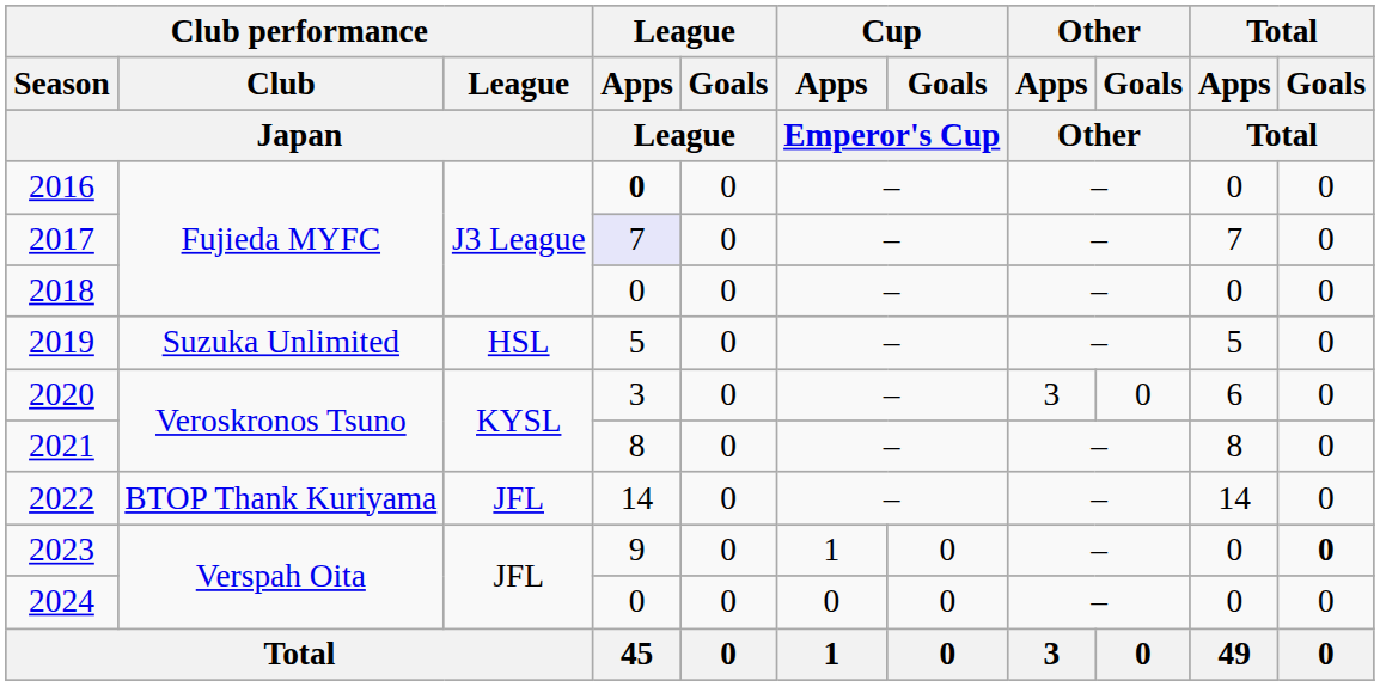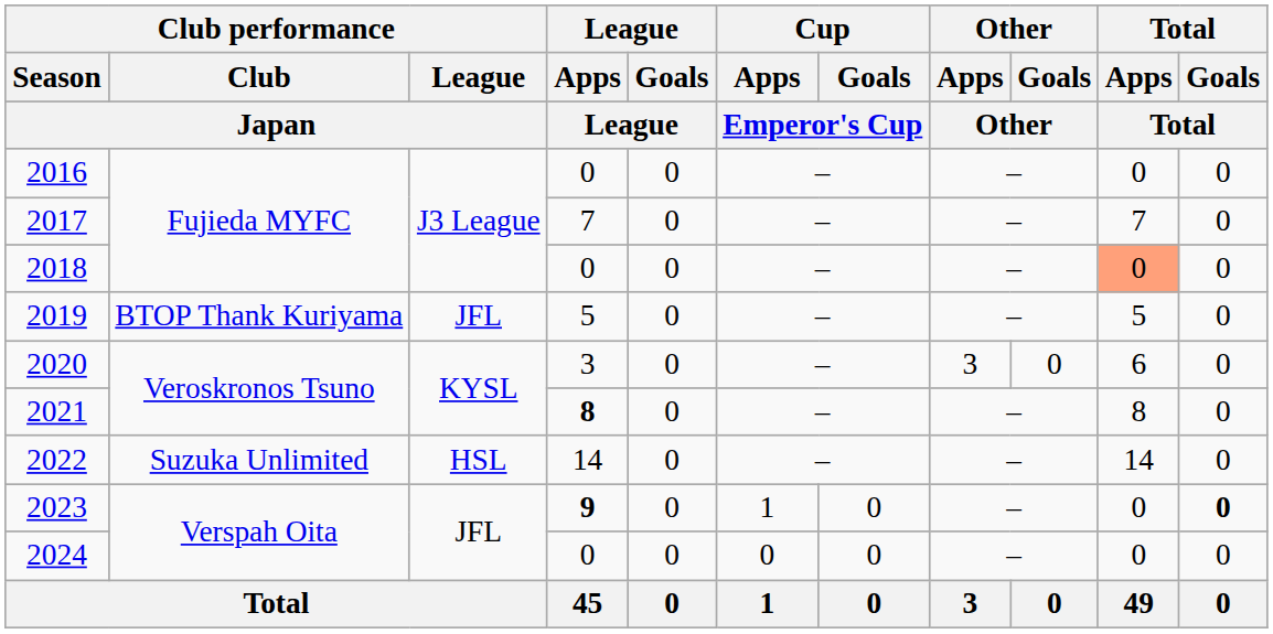 <table class="wikitable" style="text-align:center;">
 <tr>
 <th colspan=3>Club performance</th>
 <th colspan=2>League</th>
 <th colspan=2>Cup</th>
 <th colspan=2>Other</th>
 <th colspan=2>Total</th>
 </tr>
 <tr>
 <th>Season</th>
 <th>Club</th>
 <th>League</th>
 <th>Apps</th>
 <th>Goals</th>
 <th>Apps</th>
 <th>Goals</th>
 <th>Apps</th>
 <th>Goals</th>
 <th>Apps</th>
 <th>Goals</th>
 </tr>
 <tr>
 <th colspan=3>Japan</th>
 <th colspan=2>League</th>
 <th colspan=2><a href='#'>Emperor's Cup</a></th>
 <th colspan=2>Other</th>
 <th colspan=2>Total</th>
 </tr>
 <tr>
 <td><a href='#'>2016</a></td>
 <td rowspan="3"><a href='#'>Fujieda MYFC</a></td>
 <td rowspan="3"><a href='#'>J3 League</a></td>
-<td><strong>0</strong></td>
+<td>0</td>
 <td>0</td>
 <td colspan="2">–</td>
 <td colspan="2">–</td>
 <td>0</td>
 <td>0</td>
 </tr>
 <tr>
 <td><a href='#'>2017</a></td>
-<td style="background: lavender;">7</td>
+<td>7</td>
 <td>0</td>
 <td colspan="2">–</td>
 <td colspan="2">–</td>
 <td>7</td>
 <td>0</td>
 </tr>
 <tr>
 <td><a href='#'>2018</a></td>
 <td>0</td>
 <td>0</td>
 <td colspan="2">–</td>
 <td colspan="2">–</td>
-<td>0</td>
+<td style="background: lightsalmon;">0</td>
 <td>0</td>
 </tr>
 <tr>
 <td><a href='#'>2019</a></td>
-<td><a href='#'>Suzuka Unlimited</a></td>
-<td><a href='#'>HSL</a></td>
+<td><a href='#'>BTOP Thank Kuriyama</a></td>
+<td><a href='#'>JFL</a></td>
 <td>5</td>
 <td>0</td>
 <td colspan="2">–</td>
 <td colspan="2">–</td>
 <td>5</td>
 <td>0</td>
 </tr>
 <tr>
 <td><a href='#'>2020</a></td>
 <td rowspan="2"><a href='#'>Veroskronos Tsuno</a></td>
 <td rowspan="2"><a href='#'>KYSL</a></td>
 <td>3</td>
 <td>0</td>
 <td colspan="2">–</td>
 <td>3</td>
 <td>0</td>
 <td>6</td>
 <td>0</td>
 </tr>
 <tr>
 <td><a href='#'>2021</a></td>
-<td>8</td>
+<td><strong>8</strong></td>
 <td>0</td>
 <td colspan="2">–</td>
 <td colspan="2">–</td>
 <td>8</td>
 <td>0</td>
 </tr>
 <tr>
 <td><a href='#'>2022</a></td>
-<td><a href='#'>BTOP Thank Kuriyama</a></td>
-<td><a href='#'>JFL</a></td>
+<td><a href='#'>Suzuka Unlimited</a></td>
+<td><a href='#'>HSL</a></td>
 <td>14</td>
 <td>0</td>
 <td colspan="2">–</td>
 <td colspan="2">–</td>
 <td>14</td>
 <td>0</td>
 </tr>
 <tr>
 <td><a href='#'>2023</a></td>
 <td rowspan="2"><a href='#'>Verspah Oita</a></td>
 <td rowspan="2">JFL</td>
-<td>9</td>
+<td><strong>9</strong></td>
 <td>0</td>
 <td>1</td>
 <td>0</td>
 <td colspan="2">–</td>
 <td>0</td>
 <td><strong>0</strong></td>
 </tr>
 <tr>
 <td><a href='#'>2024</a></td>
 <td>0</td>
 <td>0</td>
 <td>0</td>
 <td>0</td>
 <td colspan="2">–</td>
 <td>0</td>
 <td>0</td>
 </tr>
 <tr>
 <th colspan=3>Total</th>
 <th>45</th>
 <th>0</th>
 <th>1</th>
 <th>0</th>
 <th>3</th>
 <th>0</th>
 <th>49</th>
 <th>0</th>
 </tr>
 </table>
